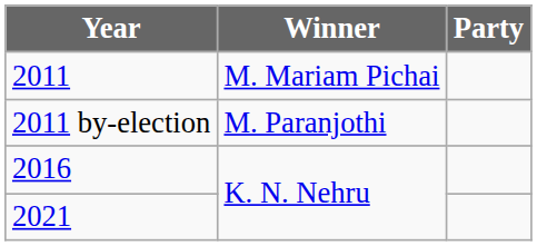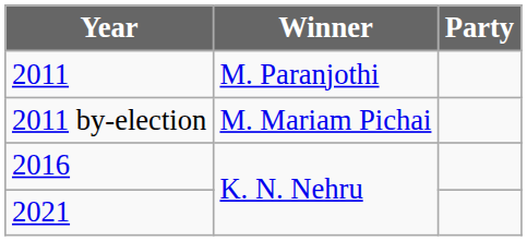 <table class="wikitable sortable">
 <tr>
 <th style="background-color:#666666; color:white">Year</th>
 <th style="background-color:#666666; color:white">Winner</th>
 <th style="background-color:#666666; color:white" colspan="2">Party</th>
 </tr>
 <tr>
 <td><a href='#'>2011</a></td>
-<td><a href='#'>M. Mariam Pichai</a></td>
+<td><a href='#'>M. Paranjothi</a></td>
 <td></td>
 </tr>
 <tr>
 <td><a href='#'>2011</a> by-election</td>
-<td><a href='#'>M. Paranjothi</a></td>
+<td><a href='#'>M. Mariam Pichai</a></td>
 </tr>
 <tr>
 <td><a href='#'>2016</a></td>
 <td rowspan=2><a href='#'>K. N. Nehru</a></td>
 <td></td>
 </tr>
 <tr>
 <td><a href='#'>2021</a></td>
 </tr>
 </table>
